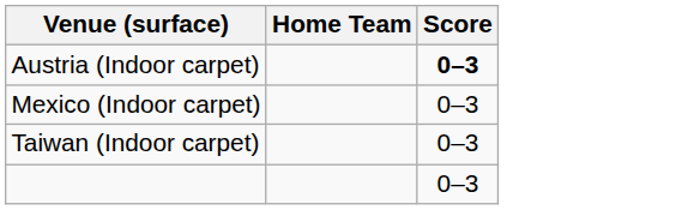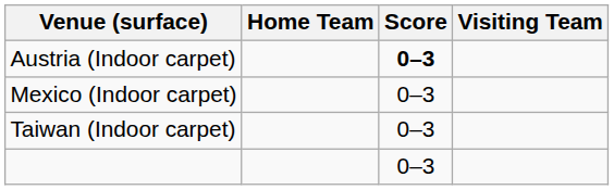 <table class=wikitable>
 <tr>
 <th>Venue (surface)</th>
 <th>Home Team</th>
 <th>Score</th>
+<th>Visiting Team</th>
 </tr>
 <tr>
 <td>Austria (Indoor carpet)</td>
 <td></td>
 <td align="center"><strong>0–3</strong></td>
+<td></td>
 </tr>
 <tr>
 <td>Mexico (Indoor carpet)</td>
 <td><strong></strong></td>
 <td align="center">0–3</td>
+<td></td>
 </tr>
 <tr>
 <td>Taiwan (Indoor carpet)</td>
 <td></td>
 <td align="center">0–3</td>
+<td><strong></strong></td>
 </tr>
 <tr>
 <td></td>
 <td></td>
 <td align="center">0–3</td>
+<td><strong></strong></td>
 </tr>
 </table>
